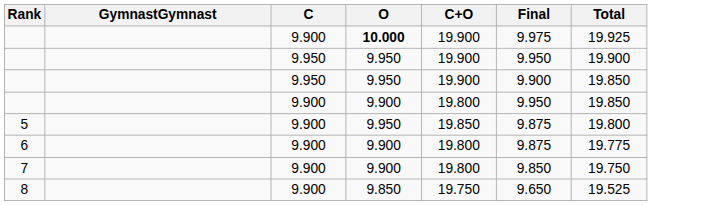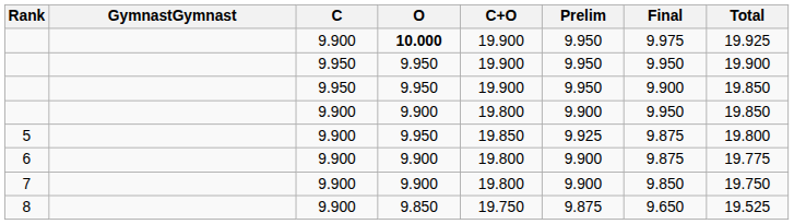 <table class="wikitable" style="text-align:center">
 <tr>
 <th>Rank</th>
 <th style="width:16em">GymnastGymnast</th>
 <th style="width:5em">C</th>
 <th style="width:5em">O</th>
 <th style="width:5em">C+O</th>
+<th style="width:5em">Prelim</th>
 <th style="width:5em">Final</th>
 <th style="width:5em">Total</th>
 </tr>
 <tr>
 <td></td>
 <td align=left></td>
 <td>9.900</td>
 <td><strong>10.000</strong></td>
 <td>19.900</td>
+<td>9.950</td>
 <td>9.975</td>
 <td>19.925</td>
 </tr>
 <tr>
 <td></td>
 <td align=left></td>
 <td>9.950</td>
 <td>9.950</td>
 <td>19.900</td>
 <td>9.950</td>
+<td>9.950</td>
 <td>19.900</td>
 </tr>
 <tr>
 <td></td>
 <td align=left></td>
 <td>9.950</td>
 <td>9.950</td>
 <td>19.900</td>
+<td>9.950</td>
 <td>9.900</td>
 <td>19.850</td>
 </tr>
 <tr>
 <td></td>
 <td align=left></td>
 <td>9.900</td>
 <td>9.900</td>
 <td>19.800</td>
+<td>9.900</td>
 <td>9.950</td>
 <td>19.850</td>
 </tr>
 <tr>
 <td>5</td>
 <td align=left></td>
 <td>9.900</td>
 <td>9.950</td>
 <td>19.850</td>
+<td>9.925</td>
 <td>9.875</td>
 <td>19.800</td>
 </tr>
 <tr>
 <td>6</td>
 <td align=left></td>
 <td>9.900</td>
 <td>9.900</td>
 <td>19.800</td>
+<td>9.900</td>
 <td>9.875</td>
 <td>19.775</td>
 </tr>
 <tr>
 <td>7</td>
 <td align=left></td>
 <td>9.900</td>
 <td>9.900</td>
 <td>19.800</td>
+<td>9.900</td>
 <td>9.850</td>
 <td>19.750</td>
 </tr>
 <tr>
 <td>8</td>
 <td align=left></td>
 <td>9.900</td>
 <td>9.850</td>
 <td>19.750</td>
+<td>9.875</td>
 <td>9.650</td>
 <td>19.525</td>
 </tr>
 </table>
